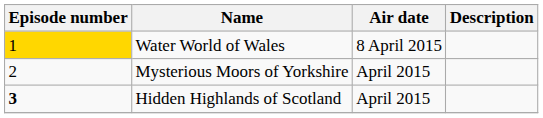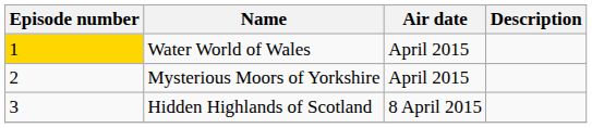 <table class="wikitable">
 <tr>
 <th>Episode number</th>
 <th>Name</th>
 <th>Air date</th>
 <th>Description</th>
 </tr>
 <tr>
 <td style="background: gold;">1</td>
 <td>Water World of Wales</td>
-<td>8 April 2015</td>
+<td>April 2015</td>
 <td></td>
 </tr>
 <tr>
 <td>2</td>
 <td>Mysterious Moors of Yorkshire</td>
 <td>April 2015</td>
 <td></td>
 </tr>
 <tr>
-<td><strong>3</strong></td>
+<td>3</td>
 <td>Hidden Highlands of Scotland</td>
-<td>April 2015</td>
+<td>8 April 2015</td>
 <td></td>
 </tr>
 <tr>
 </tr>
 </table>
